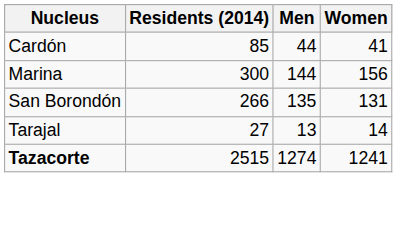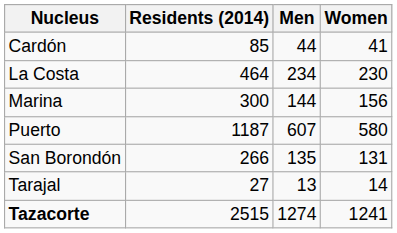 <table class="wikitable sortable">
 <tr style="background:#C0C0C0">
 <th>Nucleus</th>
 <th>Residents (2014)</th>
 <th>Men</th>
 <th>Women</th>
 </tr>
 <tr>
 <td>Cardón</td>
 <td align=right>85</td>
 <td align=right>44</td>
 <td align=right>41</td>
 </tr>
 <tr>
+<td>La Costa</td>
+<td align=right>464</td>
+<td align=right>234</td>
+<td align=right>230</td>
+</tr>
+<tr>
 <td>Marina</td>
 <td align=right>300</td>
 <td align=right>144</td>
 <td align=right>156</td>
+</tr>
+<tr>
+<td>Puerto</td>
+<td align=right>1187</td>
+<td align=right>607</td>
+<td align=right>580</td>
 </tr>
 <tr>
 <td>San Borondón</td>
 <td align=right>266</td>
 <td align=right>135</td>
 <td align=right>131</td>
 </tr>
 <tr>
 <td>Tarajal</td>
 <td align=right>27</td>
 <td align=right>13</td>
 <td align=right>14</td>
 </tr>
 <tr>
 <td><strong>Tazacorte</strong></td>
 <td align=right>2515</td>
 <td align=right>1274</td>
 <td align=right>1241</td>
 </tr>
 </table>
